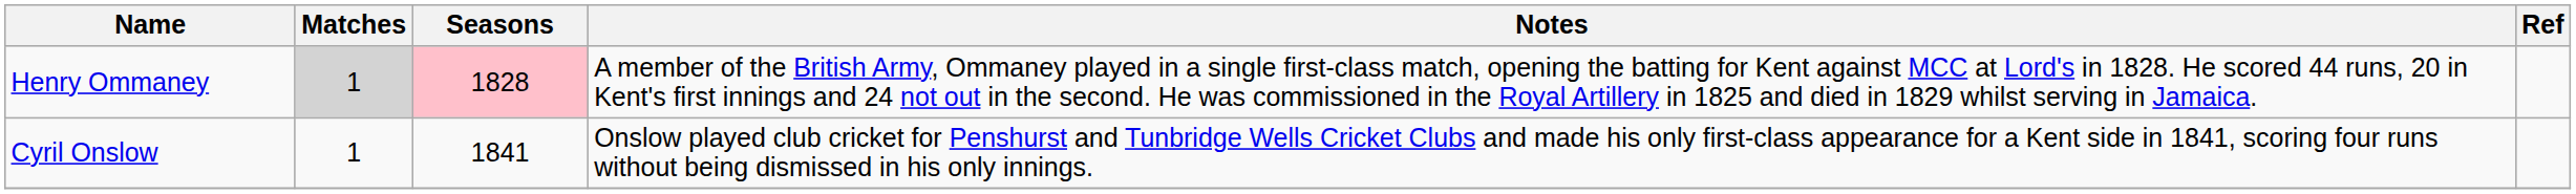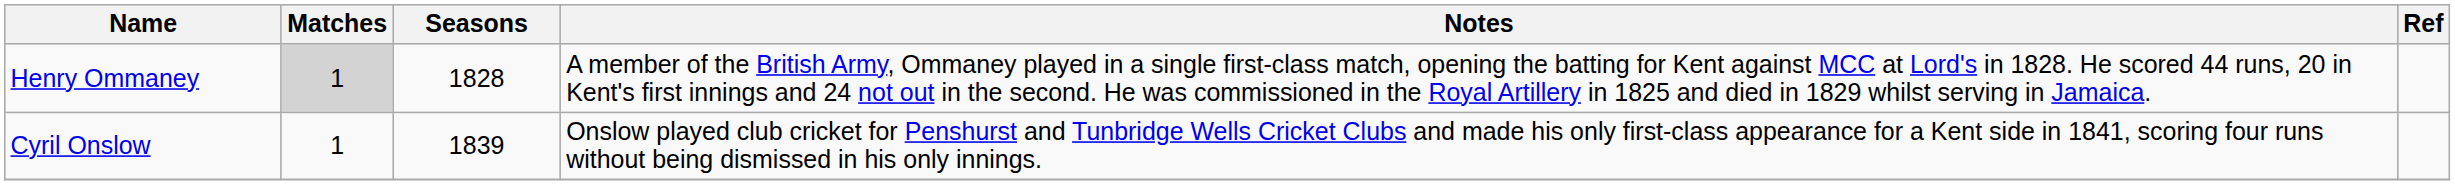 <table class="wikitable">
 <tr>
 <th style="width:170px">Name</th>
 <th>Matches</th>
 <th style="width: 100px">Seasons</th>
 <th>Notes</th>
 <th>Ref</th>
 </tr>
 <tr>
 <td><a href='#'>Henry Ommaney</a></td>
 <td align=center style="background: lightgrey;">1</td>
-<td align=center style="background: pink;">1828</td>
+<td align=center>1828</td>
 <td>A member of the <a href='#'>British Army</a>, Ommaney played in a single first-class match, opening the batting for Kent against <a href='#'>MCC</a> at <a href='#'>Lord's</a> in 1828. He scored 44 runs, 20 in Kent's first innings and 24 <a href='#'>not out</a> in the second. He was commissioned in the <a href='#'>Royal Artillery</a> in 1825 and died in 1829 whilst serving in <a href='#'>Jamaica</a>.</td>
 <td></td>
 </tr>
 <tr>
 <td><a href='#'>Cyril Onslow</a></td>
 <td align=center>1</td>
-<td align=center>1841</td>
+<td align=center>1839</td>
 <td>Onslow played club cricket for <a href='#'>Penshurst</a> and <a href='#'>Tunbridge Wells Cricket Clubs</a> and made his only first-class appearance for a Kent side in 1841, scoring four runs without being dismissed in his only innings.</td>
 <td></td>
 </tr>
 <tr>
 </tr>
 </table>
